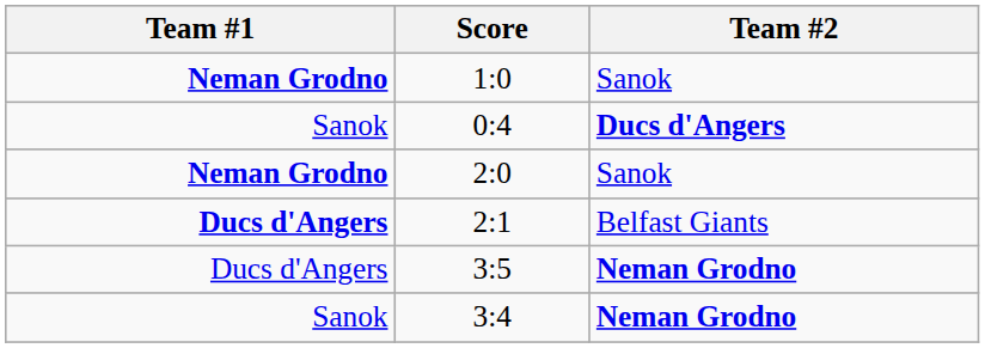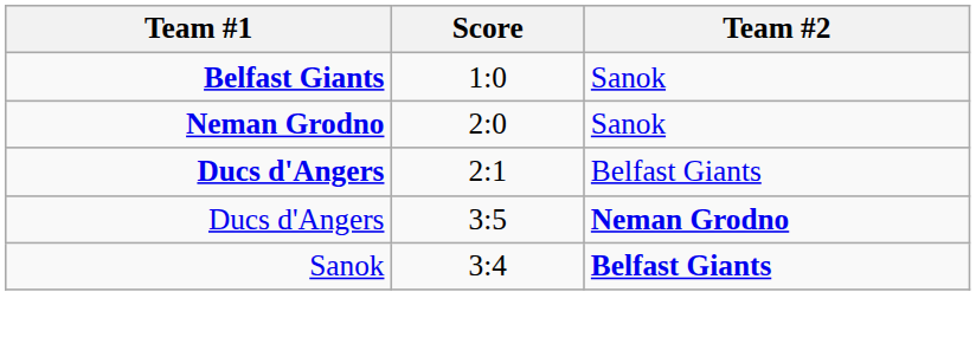 <table class="wikitable" style="text-align: center;">
 <tr>
 <th width=22%>Team #1</th>
 <th width=11%>Score</th>
 <th width=22%>Team #2</th>
 </tr>
 <tr>
-<td style="text-align: right;"><strong><a href='#'>Neman Grodno</a></strong> </td>
+<td style="text-align: right;"><strong><a href='#'>Belfast Giants</a></strong> </td>
 <td>1:0</td>
 <td style="text-align: left;"> <a href='#'>Sanok</a></td>
-</tr>
-<tr>
-<td style="text-align: right;"><a href='#'>Sanok</a> </td>
-<td>0:4</td>
-<td style="text-align: left;"> <strong><a href='#'>Ducs d'Angers</a></strong></td>
 </tr>
 <tr>
 <td style="text-align: right;"><strong><a href='#'>Neman Grodno</a></strong> </td>
 <td>2:0</td>
 <td style="text-align: left;"> <a href='#'>Sanok</a></td>
 </tr>
 <tr>
 <td style="text-align: right;"><strong><a href='#'>Ducs d'Angers</a></strong> </td>
 <td>2:1</td>
 <td style="text-align: left;"> <a href='#'>Belfast Giants</a></td>
 </tr>
 <tr>
 <td style="text-align: right;"><a href='#'>Ducs d'Angers</a> </td>
 <td>3:5</td>
 <td style="text-align: left;"> <strong><a href='#'>Neman Grodno</a></strong></td>
 </tr>
 <tr>
 <td style="text-align: right;"><a href='#'>Sanok</a> </td>
 <td>3:4</td>
-<td style="text-align: left;"> <strong><a href='#'>Neman Grodno</a></strong></td>
+<td style="text-align: left;"> <strong><a href='#'>Belfast Giants</a></strong></td>
 </tr>
 </table>
